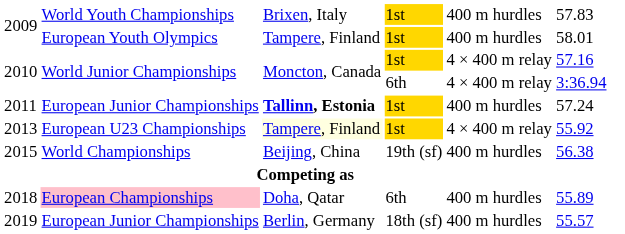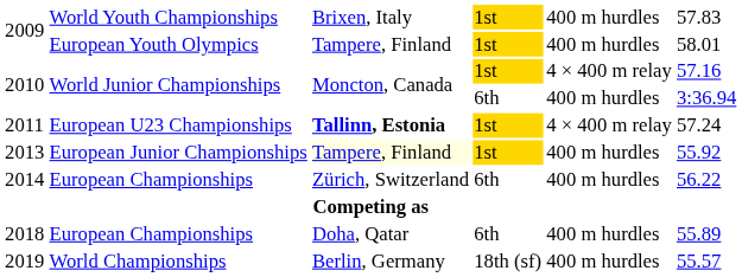 <table>
 <tr>
 <td rowspan=2>2009</td>
 <td><a href='#'>World Youth Championships</a></td>
 <td><a href='#'>Brixen</a>, Italy</td>
 <td bgcolor=gold>1st</td>
 <td>400 m hurdles</td>
 <td>57.83</td>
 </tr>
 <tr>
 <td><a href='#'>European Youth Olympics</a></td>
 <td><a href='#'>Tampere</a>, Finland</td>
 <td bgcolor=gold>1st</td>
 <td>400 m hurdles</td>
 <td>58.01</td>
 </tr>
 <tr>
 <td rowspan=2>2010</td>
 <td rowspan=2><a href='#'>World Junior Championships</a></td>
 <td rowspan=2><a href='#'>Moncton</a>, Canada</td>
 <td bgcolor=gold>1st</td>
 <td>4 × 400 m relay</td>
 <td><a href='#'>57.16</a></td>
 </tr>
 <tr>
 <td>6th</td>
-<td>4 × 400 m relay</td>
+<td>400 m hurdles</td>
 <td><a href='#'>3:36.94</a></td>
 </tr>
 <tr>
 <td>2011</td>
-<td><a href='#'>European Junior Championships</a></td>
+<td><a href='#'>European U23 Championships</a></td>
 <td><strong><a href='#'>Tallinn</a>, Estonia</strong></td>
 <td bgcolor=gold>1st</td>
-<td>400 m hurdles</td>
+<td>4 × 400 m relay</td>
 <td>57.24</td>
 </tr>
 <tr>
 <td>2013</td>
-<td><a href='#'>European U23 Championships</a></td>
+<td><a href='#'>European Junior Championships</a></td>
 <td style="background: lightyellow;"><a href='#'>Tampere</a>, Finland</td>
 <td bgcolor=gold>1st</td>
-<td>4 × 400 m relay</td>
+<td>400 m hurdles</td>
 <td><a href='#'>55.92</a></td>
 </tr>
 <tr>
-<td>2015</td>
-<td><a href='#'>World Championships</a></td>
-<td><a href='#'>Beijing</a>, China</td>
-<td>19th (sf)</td>
+<td>2014</td>
+<td><a href='#'>European Championships</a></td>
+<td><a href='#'>Zürich</a>, Switzerland</td>
+<td>6th</td>
 <td>400 m hurdles</td>
-<td><a href='#'>56.38</a></td>
+<td><a href='#'>56.22</a></td>
 </tr>
 <tr>
 <th colspan="6">Competing as </th>
 </tr>
 <tr>
 <td>2018</td>
-<td style="background: pink;"><a href='#'>European Championships</a></td>
+<td><a href='#'>European Championships</a></td>
 <td><a href='#'>Doha</a>, Qatar</td>
 <td>6th</td>
 <td>400 m hurdles</td>
 <td><a href='#'>55.89</a></td>
 </tr>
 <tr>
 <td>2019</td>
-<td><a href='#'>European Junior Championships</a></td>
+<td><a href='#'>World Championships</a></td>
 <td><a href='#'>Berlin</a>, Germany</td>
 <td>18th (sf)</td>
 <td>400 m hurdles</td>
 <td><a href='#'>55.57</a></td>
 </tr>
 </table>
